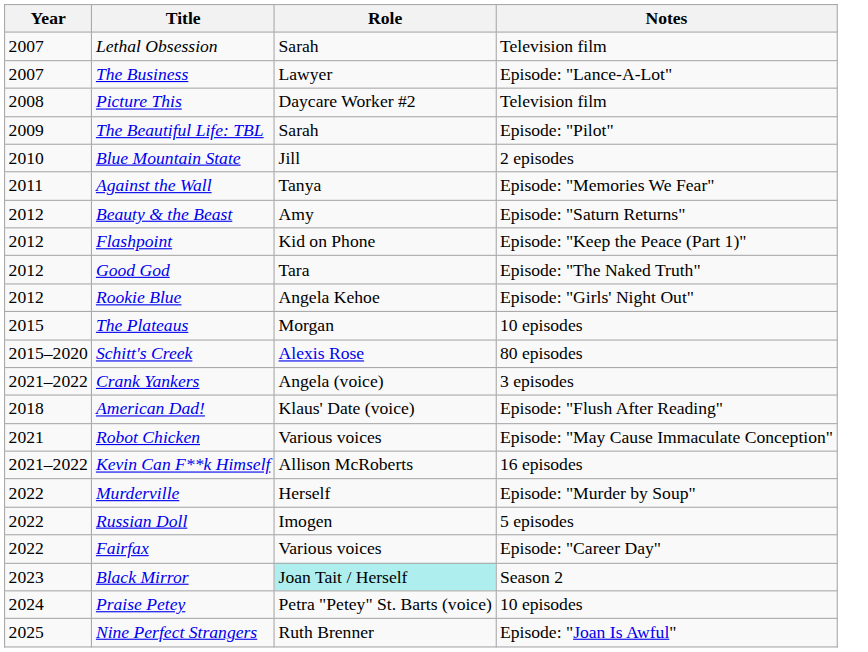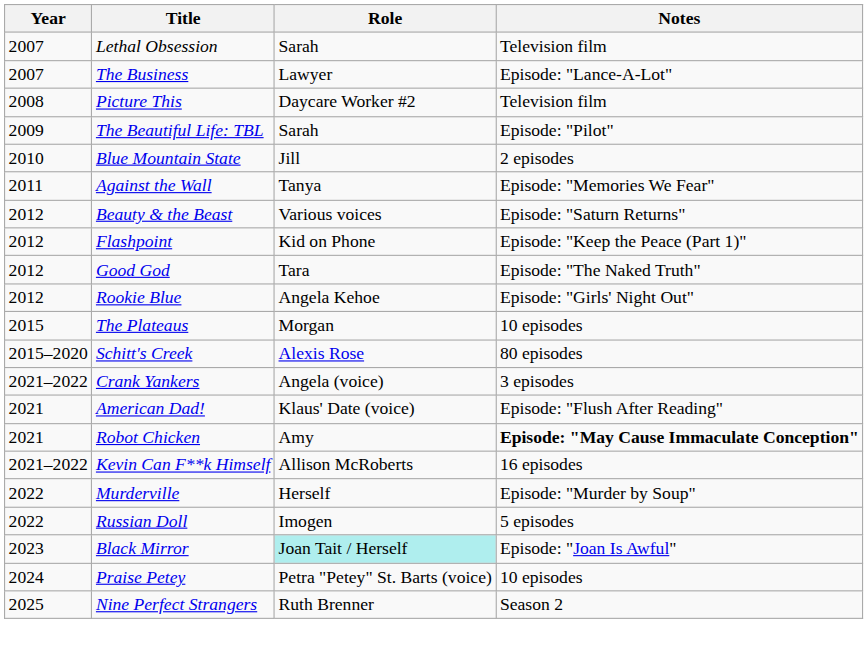 <table class = "wikitable sortable">
 <tr>
 <th>Year</th>
 <th>Title</th>
 <th>Role</th>
 <th class="unsortable">Notes</th>
 </tr>
 <tr>
 <td>2007</td>
 <td><em>Lethal Obsession</em></td>
 <td>Sarah</td>
 <td>Television film</td>
 </tr>
 <tr>
 <td>2007</td>
 <td data-sort-value="Business, The"><em><a href='#'>The Business</a></em></td>
 <td>Lawyer</td>
 <td>Episode: "Lance-A-Lot"</td>
 </tr>
 <tr>
 <td>2008</td>
 <td><em><a href='#'>Picture This</a></em></td>
 <td>Daycare Worker #2</td>
 <td>Television film</td>
 </tr>
 <tr>
 <td>2009</td>
 <td data-sort-value="Beautiful Life: TBL, The"><em><a href='#'>The Beautiful Life: TBL</a></em></td>
 <td>Sarah</td>
 <td>Episode: "Pilot"</td>
 </tr>
 <tr>
 <td>2010</td>
 <td><em><a href='#'>Blue Mountain State</a></em></td>
 <td>Jill</td>
 <td>2 episodes</td>
 </tr>
 <tr>
 <td>2011</td>
 <td><em><a href='#'>Against the Wall</a></em></td>
 <td>Tanya</td>
 <td>Episode: "Memories We Fear"</td>
 </tr>
 <tr>
 <td>2012</td>
 <td><em><a href='#'>Beauty & the Beast</a></em></td>
-<td>Amy</td>
+<td>Various voices</td>
 <td>Episode: "Saturn Returns"</td>
 </tr>
 <tr>
 <td>2012</td>
 <td><em><a href='#'>Flashpoint</a></em></td>
 <td>Kid on Phone</td>
 <td>Episode: "Keep the Peace (Part 1)"</td>
 </tr>
 <tr>
 <td>2012</td>
 <td><em><a href='#'>Good God</a></em></td>
 <td>Tara</td>
 <td>Episode: "The Naked Truth"</td>
 </tr>
 <tr>
 <td>2012</td>
 <td><em><a href='#'>Rookie Blue</a></em></td>
 <td>Angela Kehoe</td>
 <td>Episode: "Girls' Night Out"</td>
 </tr>
 <tr>
 <td>2015</td>
 <td data-sort-value="Plateaus, The"><em><a href='#'>The Plateaus</a></em></td>
 <td>Morgan</td>
 <td>10 episodes</td>
 </tr>
 <tr>
 <td>2015–2020</td>
 <td><em><a href='#'>Schitt's Creek</a></em></td>
 <td><a href='#'>Alexis Rose</a></td>
 <td>80 episodes</td>
 </tr>
 <tr>
 <td>2021–2022</td>
 <td><em><a href='#'>Crank Yankers</a></em></td>
 <td>Angela (voice)</td>
 <td>3 episodes</td>
 </tr>
 <tr>
-<td>2018</td>
+<td>2021</td>
 <td><em><a href='#'>American Dad!</a></em></td>
 <td>Klaus' Date (voice)</td>
 <td>Episode: "Flush After Reading"</td>
 </tr>
 <tr>
 <td>2021</td>
 <td><em><a href='#'>Robot Chicken</a></em></td>
-<td>Various voices</td>
-<td>Episode: "May Cause Immaculate Conception"</td>
+<td>Amy</td>
+<td><strong>Episode: "May Cause Immaculate Conception"</strong></td>
 </tr>
 <tr>
 <td>2021–2022</td>
 <td><em><a href='#'>Kevin Can F**k Himself</a></em></td>
 <td>Allison McRoberts</td>
 <td>16 episodes</td>
 </tr>
 <tr>
 <td>2022</td>
 <td><em><a href='#'>Murderville</a></em></td>
 <td>Herself</td>
 <td>Episode: "Murder by Soup"</td>
 </tr>
 <tr>
 <td>2022</td>
 <td><em><a href='#'>Russian Doll</a></em></td>
 <td>Imogen</td>
 <td>5 episodes</td>
 </tr>
 <tr>
-<td>2022</td>
-<td><em><a href='#'>Fairfax</a></em></td>
-<td>Various voices</td>
-<td>Episode: "Career Day"</td>
-</tr>
-<tr>
 <td>2023</td>
 <td><em><a href='#'>Black Mirror</a></em></td>
 <td style="background: paleturquoise;">Joan Tait / Herself</td>
-<td>Season 2</td>
+<td>Episode: "<a href='#'>Joan Is Awful</a>"</td>
 </tr>
 <tr>
 <td>2024</td>
 <td><em><a href='#'>Praise Petey</a></em></td>
 <td>Petra "Petey" St. Barts (voice)</td>
 <td>10 episodes</td>
 </tr>
 <tr>
 <td>2025</td>
 <td><em><a href='#'>Nine Perfect Strangers</a></em></td>
 <td>Ruth Brenner</td>
-<td>Episode: "<a href='#'>Joan Is Awful</a>"</td>
+<td>Season 2</td>
 </tr>
 </table>
